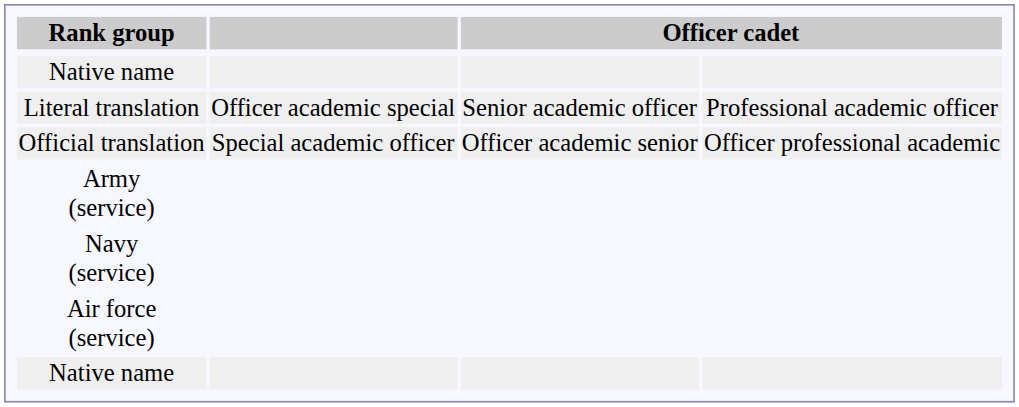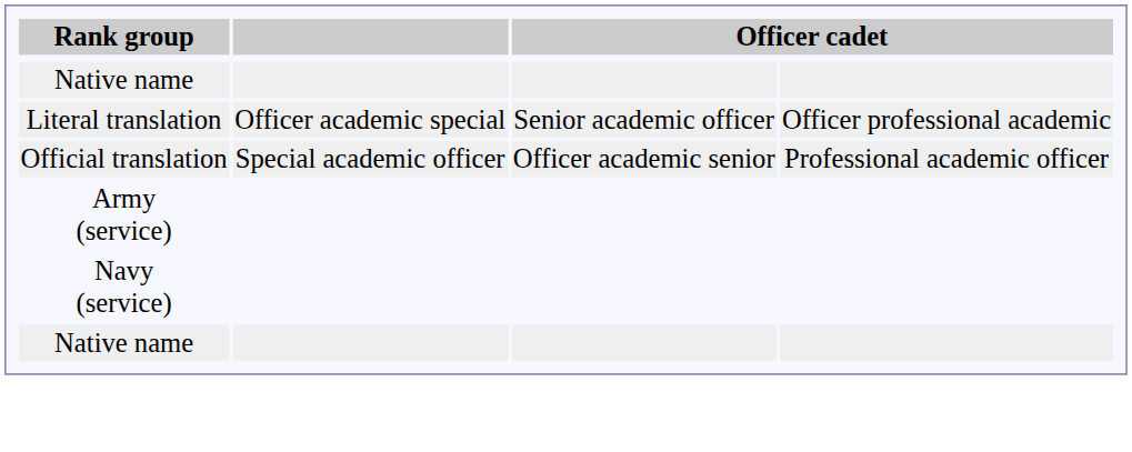 <table style="border:1px solid #8888aa; background-color:#f7f8ff; padding:5px; font-size:95%; margin: 0px 12px 12px 0px; text-align:center;">
 <tr bgcolor="#CCCCCC">
 <th>Rank group</th>
 <td></td>
 <th colspan="2">Officer cadet</th>
 </tr>
 <tr>
 </tr>
 <tr style="text-align:center; background:#efefef;">
 <td>Native name</td>
 <td><br></td>
 <td><br></td>
 <td><br></td>
 </tr>
 <tr style="text-align:center; background:#efefef;">
 <td>Literal translation</td>
 <td>Officer academic special</td>
 <td>Senior academic officer</td>
-<td>Professional academic officer</td>
+<td>Officer professional academic</td>
 </tr>
 <tr style="text-align:center; background:#efefef;">
 <td>Official translation</td>
 <td>Special academic officer</td>
 <td>Officer academic senior</td>
-<td>Officer professional academic</td>
+<td>Professional academic officer</td>
 </tr>
 <tr>
 <td>Army<br>(service)</td>
 <td></td>
 <td></td>
 <td></td>
 </tr>
 <tr>
 <td>Navy<br>(service)</td>
 <td></td>
 <td></td>
 <td></td>
 </tr>
-<tr>
-<td>Air force<br>(service)</td>
-<td></td>
-<td></td>
-<td></td>
-</tr>
 <tr style="text-align:center; background:#efefef;">
 <td>Native name</td>
 <td><br></td>
 <td><br></td>
 <td><br></td>
 </tr>
 </table>
